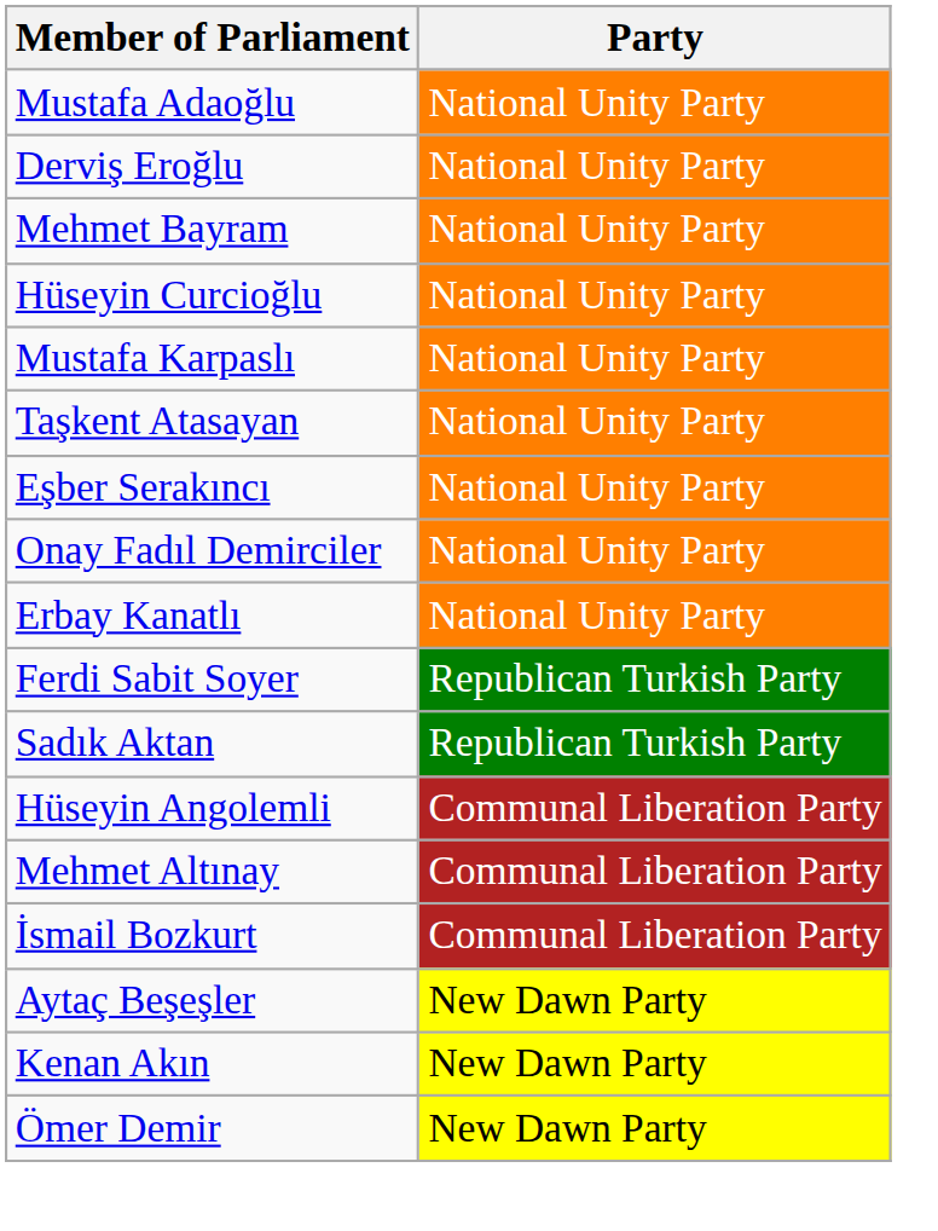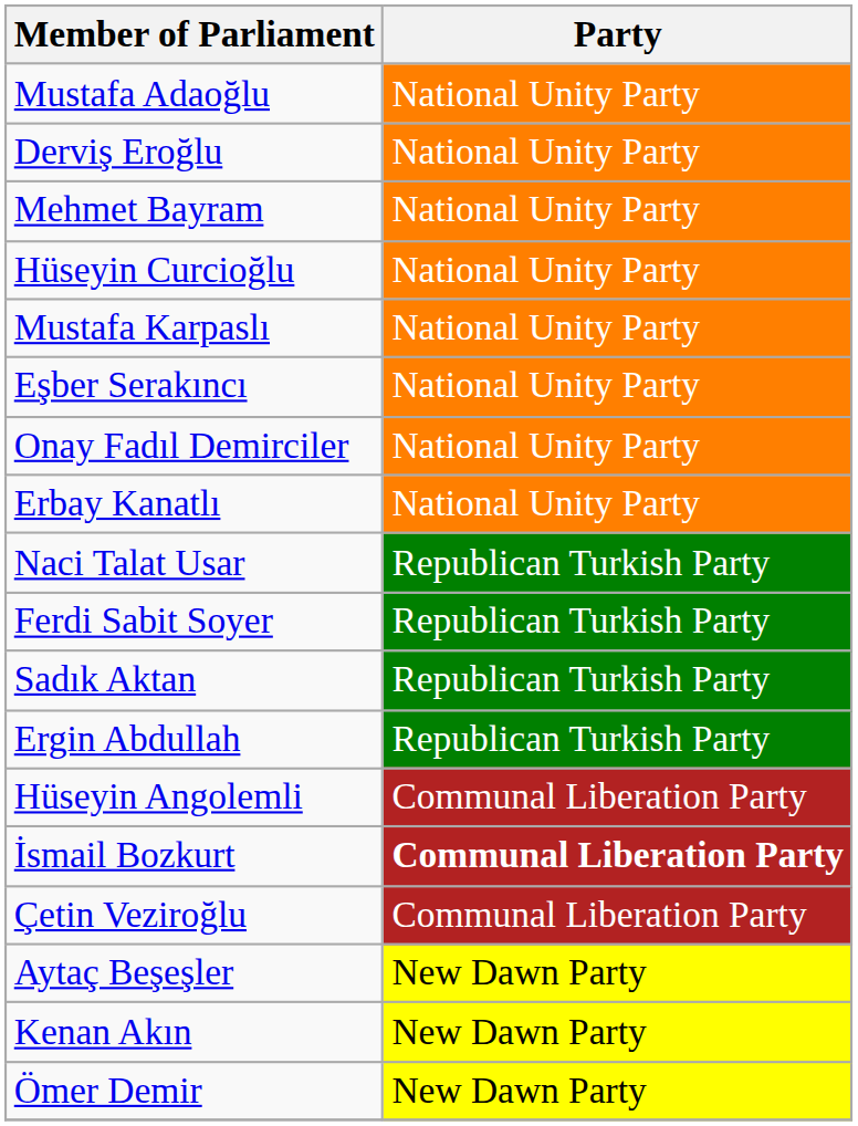 <table class="wikitable">
 <tr>
 <th>Member of Parliament</th>
 <th>Party</th>
 </tr>
 <tr>
 <td><a href='#'>Mustafa Adaoğlu</a></td>
 <td style="background:#FF7F00; color:white">National Unity Party</td>
 </tr>
 <tr>
 <td><a href='#'>Derviş Eroğlu</a></td>
 <td style="background:#FF7F00; color:white">National Unity Party</td>
 </tr>
 <tr>
 <td><a href='#'>Mehmet Bayram</a></td>
 <td style="background:#FF7F00; color:white">National Unity Party</td>
 </tr>
 <tr>
 <td><a href='#'>Hüseyin Curcioğlu</a></td>
 <td style="background:#FF7F00; color:white">National Unity Party</td>
 </tr>
 <tr>
 <td><a href='#'>Mustafa Karpaslı</a></td>
 <td style="background:#FF7F00; color:white">National Unity Party</td>
 </tr>
 <tr>
-<td><a href='#'>Taşkent Atasayan</a></td>
-<td style="background:#FF7F00; color:white">National Unity Party</td>
-</tr>
-<tr>
 <td><a href='#'>Eşber Serakıncı</a></td>
 <td style="background:#FF7F00; color:white">National Unity Party</td>
 </tr>
 <tr>
 <td><a href='#'>Onay Fadıl Demirciler</a></td>
 <td style="background:#FF7F00; color:white">National Unity Party</td>
 </tr>
 <tr>
 <td><a href='#'>Erbay Kanatlı</a></td>
 <td style="background:#FF7F00; color:white">National Unity Party</td>
 </tr>
 <tr>
+<td><a href='#'>Naci Talat Usar</a></td>
+<td style="background:#008000; color:white">Republican Turkish Party</td>
+</tr>
+<tr>
 <td><a href='#'>Ferdi Sabit Soyer</a></td>
 <td style="background:#008000; color:white">Republican Turkish Party</td>
 </tr>
 <tr>
 <td><a href='#'>Sadık Aktan</a></td>
 <td style="background:#008000; color:white">Republican Turkish Party</td>
 </tr>
 <tr>
+<td><a href='#'>Ergin Abdullah</a></td>
+<td style="background:#008000; color:white">Republican Turkish Party</td>
+</tr>
+<tr>
 <td><a href='#'>Hüseyin Angolemli</a></td>
 <td style="background:#B22222; color:white">Communal Liberation Party</td>
 </tr>
 <tr>
-<td><a href='#'>Mehmet Altınay</a></td>
-<td style="background:#B22222; color:white">Communal Liberation Party</td>
+<td><a href='#'>İsmail Bozkurt</a></td>
+<td style="background:#B22222; color:white"><strong>Communal Liberation Party</strong></td>
 </tr>
 <tr>
-<td><a href='#'>İsmail Bozkurt</a></td>
+<td><a href='#'>Çetin Veziroğlu</a></td>
 <td style="background:#B22222; color:white">Communal Liberation Party</td>
 </tr>
 <tr>
 <td><a href='#'>Aytaç Beşeşler</a></td>
 <td style="background:#FFFF00; color:black">New Dawn Party</td>
 </tr>
 <tr>
 <td><a href='#'>Kenan Akın</a></td>
 <td style="background:#FFFF00; color:black">New Dawn Party</td>
 </tr>
 <tr>
 <td><a href='#'>Ömer Demir</a></td>
 <td style="background:#FFFF00; color:black">New Dawn Party</td>
 </tr>
 <tr>
 </tr>
 </table>
